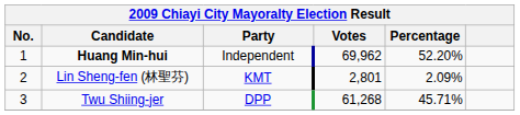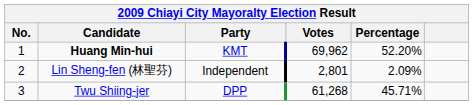 <table class="wikitable" style="margin:1em auto; text-align:center">
 <tr>
 <th colspan="7" width=620px><a href='#'>2009 Chiayi City Mayoralty Election</a> Result</th>
 </tr>
 <tr>
 <th width=35>No.</th>
 <th width=180>Candidate</th>
 <th width=120>Party</th>
 <th width=75>Votes</th>
 <th width=75>Percentage</th>
 <th width=49></th>
 </tr>
 <tr>
 <td>1</td>
 <td><strong>Huang Min-hui</strong></td>
-<td>Independent</td>
+<td><a href='#'>KMT</a></td>
 <td style="border-left:4px solid #000099;" align="right">69,962</td>
 <td align="right">52.20%</td>
 <td align="center"><div></div></td>
 </tr>
 <tr>
 <td>2</td>
 <td><a href='#'>Lin Sheng-fen</a> (林聖芬)</td>
-<td><a href='#'>KMT</a></td>
+<td>Independent</td>
 <td style="border-left:4px solid #000000;" align="right">2,801</td>
 <td align="right">2.09%</td>
 <td align="center"></td>
 </tr>
 <tr>
 <td>3</td>
 <td><a href='#'>Twu Shiing-jer</a></td>
 <td><a href='#'>DPP</a></td>
 <td style="border-left:4px solid #1B9431;" align="right">61,268</td>
 <td align="right">45.71%</td>
 <td align="center"></td>
 </tr>
 <tr bgcolor=EEEEEE>
 </tr>
 </table>
